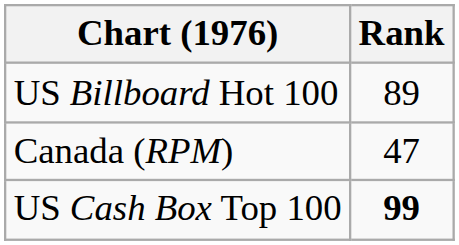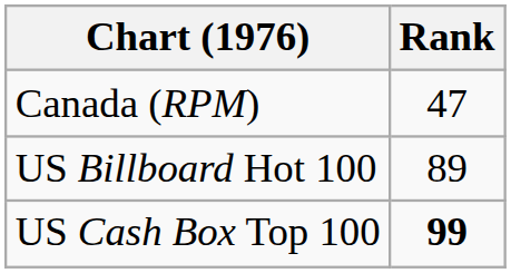 <table class="wikitable sortable">
 <tr>
 <th align="left">Chart (1976)</th>
 <th style="text-align:center;">Rank</th>
 </tr>
 <tr>
+<td>Canada (<em>RPM</em>)</td>
+<td style="text-align:center;">47</td>
+</tr>
+<tr>
 <td>US <em>Billboard</em> Hot 100</td>
 <td style="text-align:center;">89</td>
-</tr>
-<tr>
-<td>Canada (<em>RPM</em>)</td>
-<td style="text-align:center;">47</td>
 </tr>
 <tr>
 <td>US <em>Cash Box</em> Top 100</td>
 <td style="text-align:center;"><strong>99</strong></td>
 </tr>
 </table>
